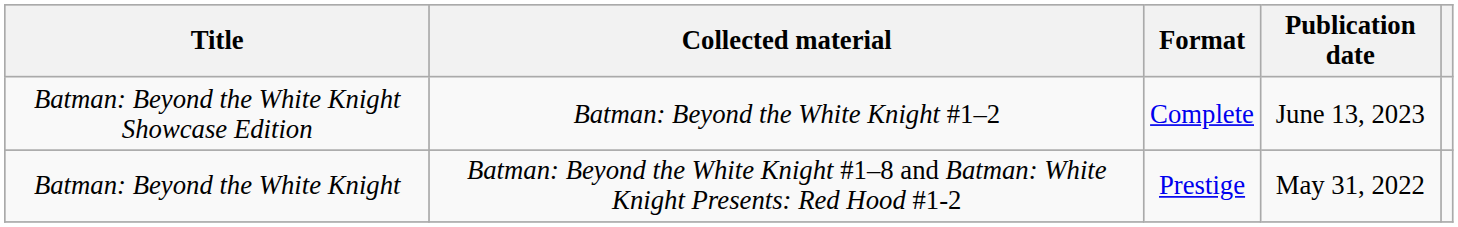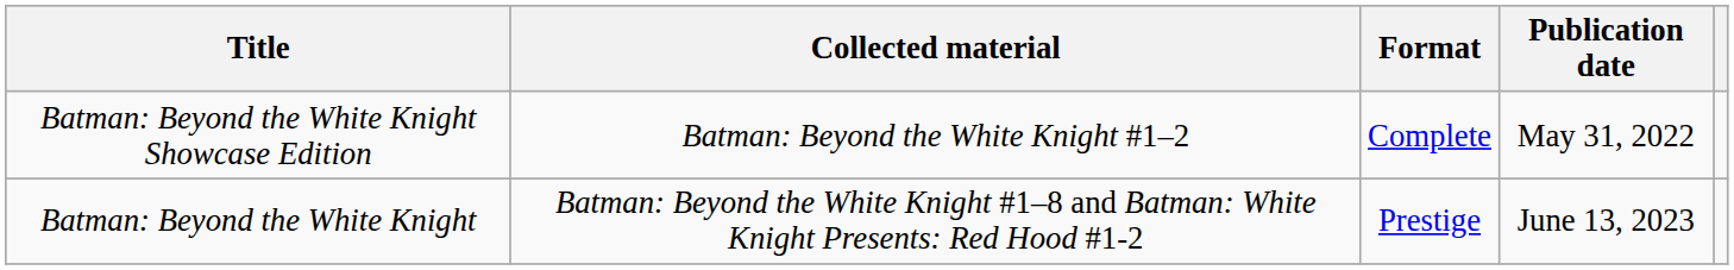 <table Class="wikitable" style="text-align:center;">
 <tr>
 <th>Title</th>
 <th>Collected material</th>
 <th>Format</th>
 <th>Publication date</th>
 <th></th>
 </tr>
 <tr>
 <td><em>Batman: Beyond the White Knight Showcase Edition</em></td>
 <td><em>Batman: Beyond the White Knight</em> #1–2</td>
 <td><a href='#'>Complete</a></td>
-<td>June 13, 2023</td>
+<td>May 31, 2022</td>
 <td></td>
 </tr>
 <tr>
 <td><em>Batman: Beyond the White Knight</em></td>
 <td><em>Batman: Beyond the White Knight</em> #1–8 and <em>Batman: White Knight Presents: Red Hood</em> #1-2</td>
 <td><a href='#'>Prestige</a></td>
-<td>May 31, 2022</td>
+<td>June 13, 2023</td>
 <td></td>
 </tr>
 </table>
